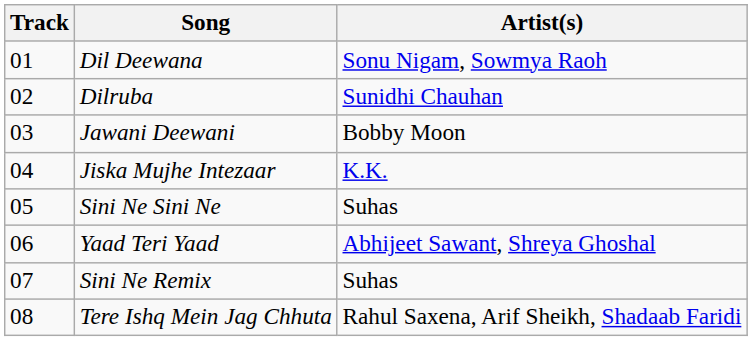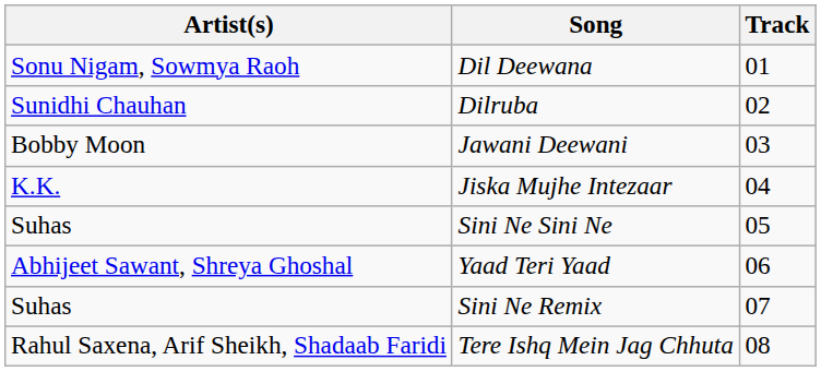 <table class="wikitable">
 <tr>
+<th>Artist(s)</th>
+<th>Song</th>
 <th>Track</th>
-<th>Song</th>
-<th>Artist(s)</th>
 </tr>
 <tr>
+<td><a href='#'>Sonu Nigam</a>, <a href='#'>Sowmya Raoh</a></td>
+<td><em>Dil Deewana</em></td>
 <td>01</td>
-<td><em>Dil Deewana</em></td>
-<td><a href='#'>Sonu Nigam</a>, <a href='#'>Sowmya Raoh</a></td>
 </tr>
 <tr>
+<td><a href='#'>Sunidhi Chauhan</a></td>
+<td><em>Dilruba</em></td>
 <td>02</td>
-<td><em>Dilruba</em></td>
-<td><a href='#'>Sunidhi Chauhan</a></td>
 </tr>
 <tr>
+<td>Bobby Moon</td>
+<td><em>Jawani Deewani</em></td>
 <td>03</td>
-<td><em>Jawani Deewani</em></td>
-<td>Bobby Moon</td>
 </tr>
 <tr>
+<td><a href='#'>K.K.</a></td>
+<td><em>Jiska Mujhe Intezaar</em></td>
 <td>04</td>
-<td><em>Jiska Mujhe Intezaar</em></td>
-<td><a href='#'>K.K.</a></td>
 </tr>
 <tr>
+<td>Suhas</td>
+<td><em>Sini Ne Sini Ne</em></td>
 <td>05</td>
-<td><em>Sini Ne Sini Ne</em></td>
-<td>Suhas</td>
 </tr>
 <tr>
+<td><a href='#'>Abhijeet Sawant</a>, <a href='#'>Shreya Ghoshal</a></td>
+<td><em>Yaad Teri Yaad</em></td>
 <td>06</td>
-<td><em>Yaad Teri Yaad</em></td>
-<td><a href='#'>Abhijeet Sawant</a>, <a href='#'>Shreya Ghoshal</a></td>
 </tr>
 <tr>
+<td>Suhas</td>
+<td><em>Sini Ne Remix</em></td>
 <td>07</td>
-<td><em>Sini Ne Remix</em></td>
-<td>Suhas</td>
 </tr>
 <tr>
+<td>Rahul Saxena, Arif Sheikh, <a href='#'>Shadaab Faridi</a></td>
+<td><em>Tere Ishq Mein Jag Chhuta</em></td>
 <td>08</td>
-<td><em>Tere Ishq Mein Jag Chhuta</em></td>
-<td>Rahul Saxena, Arif Sheikh, <a href='#'>Shadaab Faridi</a></td>
 </tr>
 </table>
